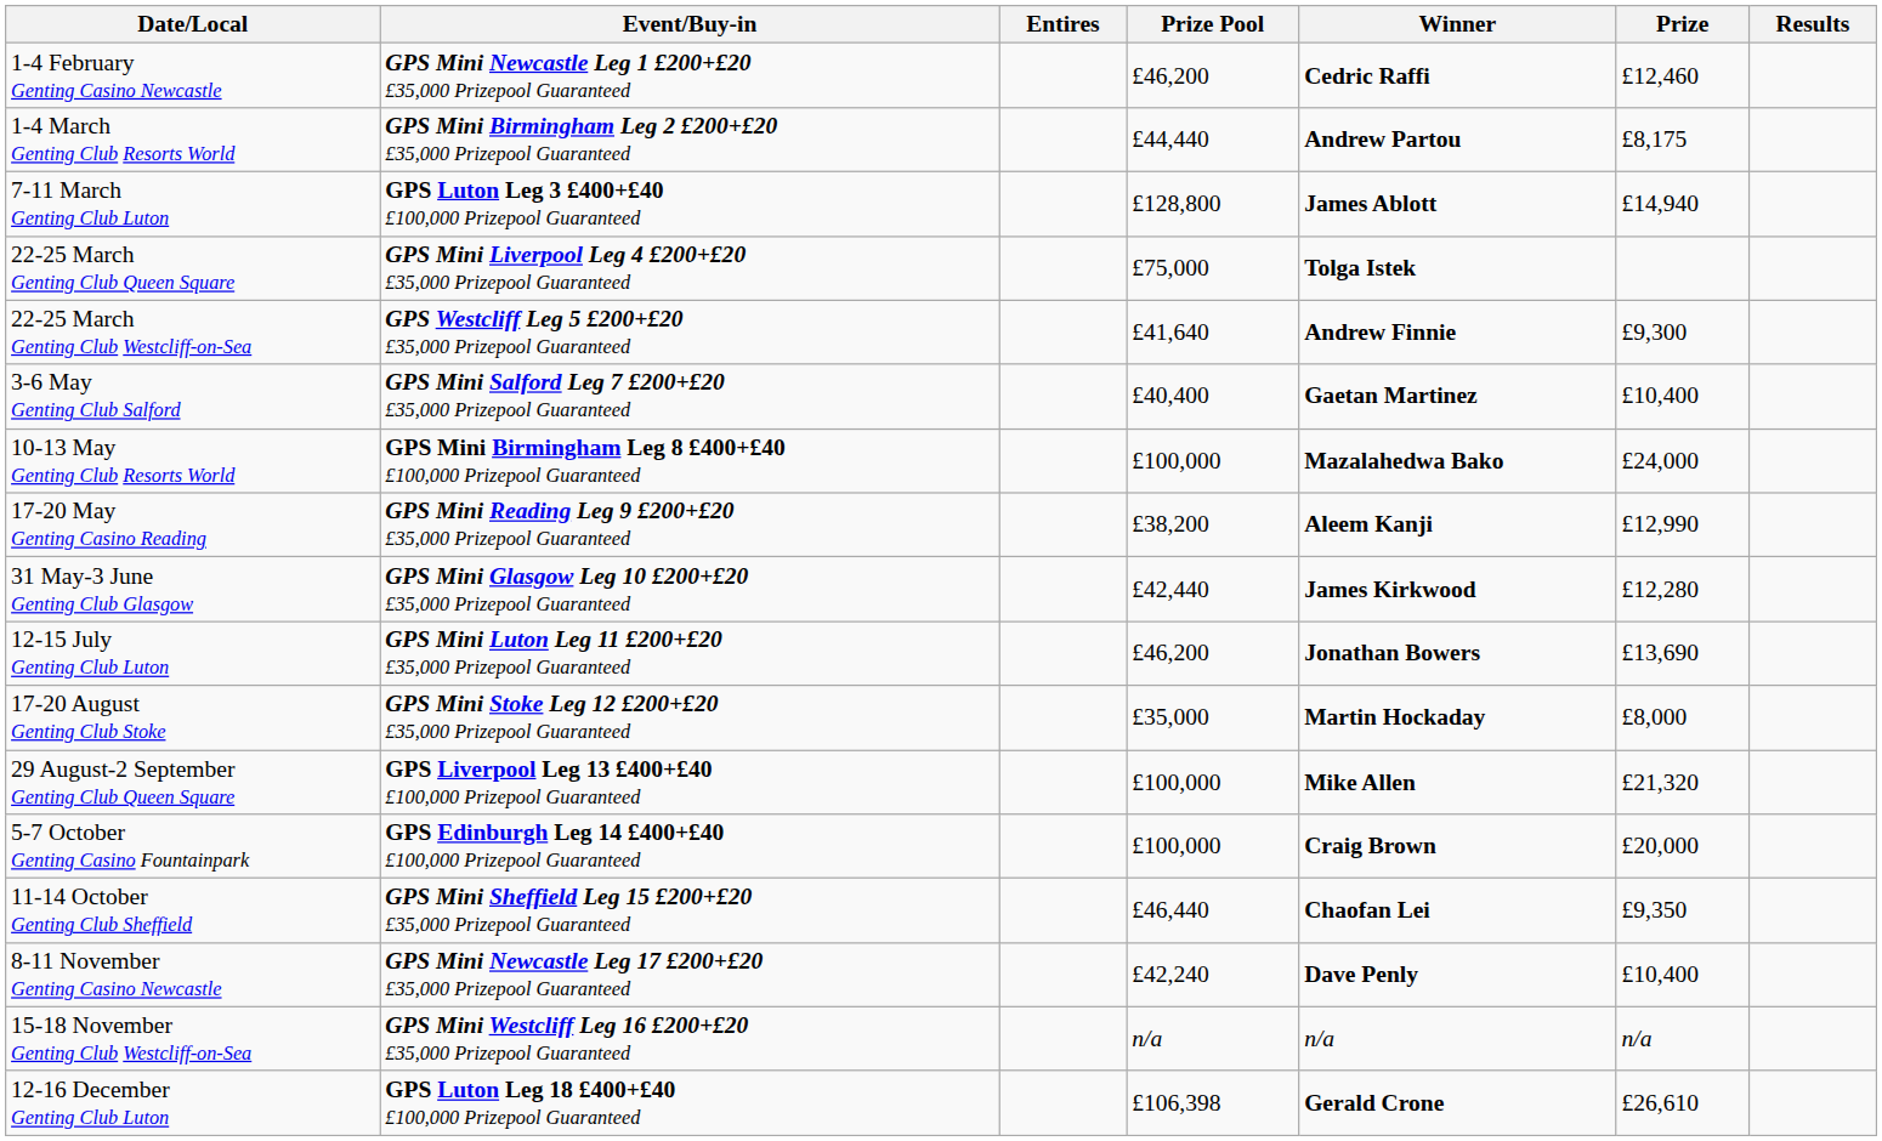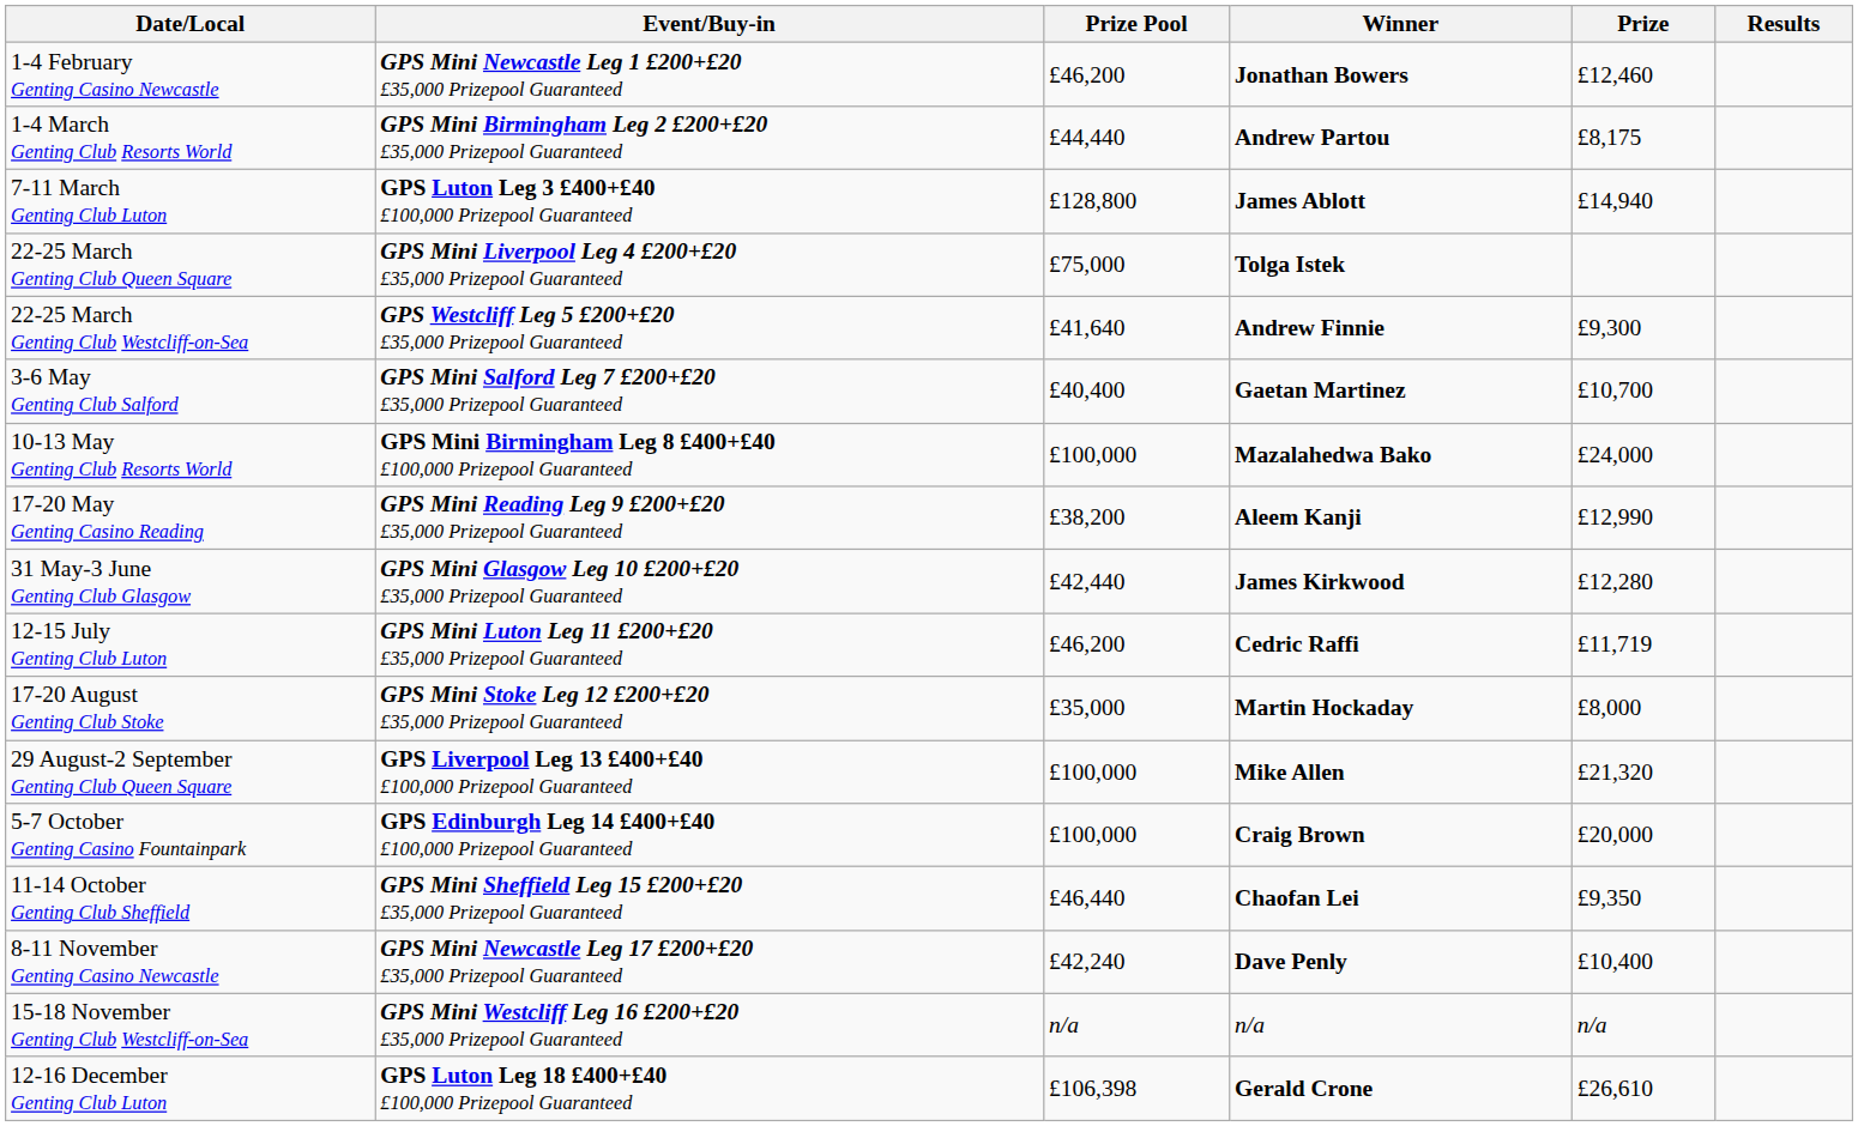 <table class="wikitable" width="100%">
 <tr>
 <th width="20%">Date/Local</th>
 <th !width="15%">Event/Buy-in</th>
-<th !width="10%">Entires</th>
 <th !width="10%">Prize Pool</th>
 <th !width="25%">Winner</th>
 <th !width="10%">Prize</th>
 <th !width="10%">Results</th>
 </tr>
 <tr>
 <td>1-4 February<br><small><em><a href='#'>Genting Casino Newcastle</a></em></small></td>
 <td> <strong><em>GPS Mini <a href='#'>Newcastle</a> Leg 1 £200+£20</em></strong><br><small><em>£35,000 Prizepool Guaranteed</em></small></td>
-<td></td>
 <td>£46,200</td>
-<td> <strong>Cedric Raffi</strong></td>
+<td> <strong>Jonathan Bowers</strong></td>
 <td>£12,460</td>
 <td></td>
 </tr>
 <tr>
 <td>1-4 March<br><small><em><a href='#'>Genting Club</a> <a href='#'>Resorts World</a></em></small></td>
 <td> <strong><em>GPS Mini <a href='#'>Birmingham</a> Leg 2 £200+£20</em></strong><br><small><em>£35,000 Prizepool Guaranteed</em></small></td>
-<td></td>
 <td>£44,440</td>
 <td> <strong>Andrew Partou</strong></td>
 <td>£8,175</td>
 <td></td>
 </tr>
 <tr>
 <td>7-11 March<br><small><em><a href='#'>Genting Club Luton</a></em></small></td>
 <td> <strong>GPS <a href='#'>Luton</a> Leg 3 £400+£40</strong><br><small><em>£100,000 Prizepool Guaranteed</em></small></td>
-<td></td>
 <td>£128,800</td>
 <td> <strong>James Ablott</strong></td>
 <td>£14,940</td>
 <td></td>
 </tr>
 <tr>
 <td>22-25 March<br><small><em><a href='#'>Genting Club Queen Square</a></em></small></td>
 <td> <strong><em>GPS Mini <a href='#'>Liverpool</a> Leg 4 £200+£20</em></strong><br><small><em>£35,000 Prizepool Guaranteed</em></small></td>
-<td></td>
 <td>£75,000</td>
 <td> <strong>Tolga Istek</strong></td>
 <td></td>
 <td></td>
 </tr>
 <tr>
 <td>22-25 March<br><small><em><a href='#'>Genting Club</a> <a href='#'>Westcliff-on-Sea</a></em></small></td>
 <td> <strong><em>GPS <a href='#'>Westcliff</a> Leg 5 £200+£20</em></strong><br><small><em>£35,000 Prizepool Guaranteed</em></small></td>
-<td></td>
 <td>£41,640</td>
 <td> <strong>Andrew Finnie</strong></td>
 <td>£9,300</td>
 <td></td>
 </tr>
 <tr>
 <td>3-6 May<br><small><em><a href='#'>Genting Club Salford</a></em></small></td>
 <td> <strong><em>GPS Mini <a href='#'>Salford</a> Leg 7 £200+£20</em></strong><br><small><em>£35,000 Prizepool Guaranteed</em></small></td>
-<td></td>
 <td>£40,400</td>
 <td> <strong>Gaetan Martinez</strong></td>
-<td>£10,400</td>
+<td>£10,700</td>
 <td></td>
 </tr>
 <tr>
 <td>10-13 May<br><small><em><a href='#'>Genting Club</a> <a href='#'>Resorts World</a></em></small></td>
 <td> <strong>GPS Mini <a href='#'>Birmingham</a> Leg 8 £400+£40</strong><br><small><em>£100,000 Prizepool Guaranteed</em></small></td>
-<td></td>
 <td>£100,000</td>
 <td> <strong>Mazalahedwa Bako</strong></td>
 <td>£24,000</td>
 <td></td>
 </tr>
 <tr>
 <td>17-20 May<br><small><em><a href='#'>Genting Casino Reading</a></em></small></td>
 <td> <strong><em>GPS Mini <a href='#'>Reading</a> Leg 9 £200+£20</em></strong><br><small><em>£35,000 Prizepool Guaranteed</em></small></td>
-<td></td>
 <td>£38,200</td>
 <td> <strong>Aleem Kanji</strong></td>
 <td>£12,990</td>
 <td></td>
 </tr>
 <tr>
 <td>31 May-3 June<br><small><em><a href='#'>Genting Club Glasgow</a></em></small></td>
 <td> <strong><em>GPS Mini <a href='#'>Glasgow</a> Leg 10 £200+£20</em></strong><br><small><em>£35,000 Prizepool Guaranteed</em></small></td>
-<td></td>
 <td>£42,440</td>
 <td> <strong>James Kirkwood</strong></td>
 <td>£12,280</td>
 <td></td>
 </tr>
 <tr>
 <td>12-15 July<br><small><em><a href='#'>Genting Club Luton</a></em></small></td>
 <td> <strong><em>GPS Mini <a href='#'>Luton</a> Leg 11 £200+£20</em></strong><br><small><em>£35,000 Prizepool Guaranteed</em></small></td>
-<td></td>
 <td>£46,200</td>
-<td> <strong>Jonathan Bowers</strong></td>
-<td>£13,690</td>
+<td> <strong>Cedric Raffi</strong></td>
+<td>£11,719</td>
 <td></td>
 </tr>
 <tr>
 <td>17-20 August<br><small><em><a href='#'>Genting Club Stoke</a></em></small></td>
 <td> <strong><em>GPS Mini <a href='#'>Stoke</a> Leg 12 £200+£20</em></strong><br><small><em>£35,000 Prizepool Guaranteed</em></small></td>
-<td></td>
 <td>£35,000</td>
 <td> <strong>Martin Hockaday</strong></td>
 <td>£8,000</td>
 <td></td>
 </tr>
 <tr>
 <td>29 August-2 September<br><small><em><a href='#'>Genting Club Queen Square</a></em></small></td>
 <td> <strong>GPS <a href='#'>Liverpool</a> Leg 13 £400+£40</strong><br><small><em>£100,000 Prizepool Guaranteed</em></small></td>
-<td></td>
 <td>£100,000</td>
 <td> <strong>Mike Allen</strong></td>
 <td>£21,320</td>
 <td></td>
 </tr>
 <tr>
 <td>5-7 October<br><small><em><a href='#'>Genting Casino</a> Fountainpark</em></small></td>
 <td> <strong>GPS <a href='#'>Edinburgh</a> Leg 14 £400+£40</strong><br><small><em>£100,000 Prizepool Guaranteed</em></small></td>
-<td></td>
 <td>£100,000</td>
 <td> <strong>Craig Brown</strong></td>
 <td>£20,000</td>
 <td></td>
 </tr>
 <tr>
 <td>11-14 October<br><small><em><a href='#'>Genting Club Sheffield</a></em></small></td>
 <td> <strong><em>GPS Mini <a href='#'>Sheffield</a> Leg 15 £200+£20</em></strong><br><small><em>£35,000 Prizepool Guaranteed</em></small></td>
-<td></td>
 <td>£46,440</td>
 <td> <strong>Chaofan Lei</strong></td>
 <td>£9,350</td>
 <td></td>
 </tr>
 <tr>
 <td>8-11 November<br><small><em><a href='#'>Genting Casino Newcastle</a></em></small></td>
 <td> <strong><em>GPS Mini <a href='#'>Newcastle</a> Leg 17 £200+£20</em></strong><br><small><em>£35,000 Prizepool Guaranteed</em></small></td>
-<td></td>
 <td>£42,240</td>
 <td> <strong>Dave Penly</strong></td>
 <td>£10,400</td>
 <td></td>
 </tr>
 <tr>
 <td>15-18 November<br><small><em><a href='#'>Genting Club</a> <a href='#'>Westcliff-on-Sea</a></em></small></td>
 <td> <strong><em>GPS Mini <a href='#'>Westcliff</a> Leg 16 £200+£20</em></strong><br><small><em>£35,000 Prizepool Guaranteed</em></small></td>
-<td></td>
 <td><em>n/a</em></td>
 <td><em>n/a</em></td>
 <td><em>n/a</em></td>
 <td></td>
 </tr>
 <tr>
 <td>12-16 December<br><small><em><a href='#'>Genting Club Luton</a></em></small></td>
 <td> <strong>GPS <a href='#'>Luton</a> Leg 18 £400+£40</strong><br><small><em>£100,000 Prizepool Guaranteed</em></small></td>
-<td></td>
 <td>£106,398</td>
 <td> <strong>Gerald Crone</strong></td>
 <td>£26,610</td>
 <td></td>
 </tr>
 </table>
